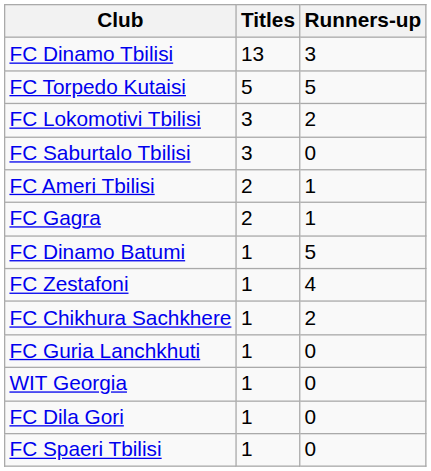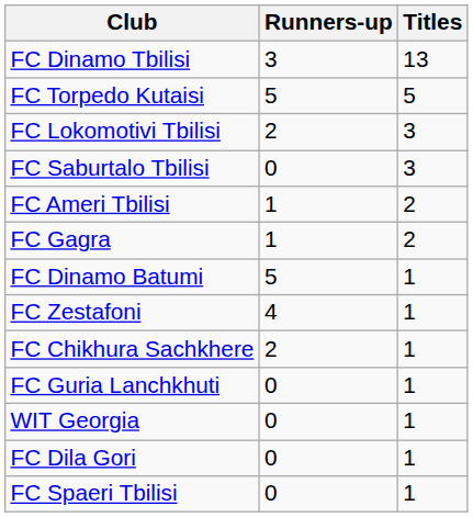 <table class="wikitable">
 <tr>
 <th>Club</th>
+<th>Runners-up</th>
 <th>Titles</th>
-<th>Runners-up</th>
 </tr>
 <tr>
 <td><a href='#'>FC Dinamo Tbilisi</a></td>
+<td>3</td>
 <td>13</td>
-<td>3</td>
 </tr>
 <tr>
 <td><a href='#'>FC Torpedo Kutaisi</a></td>
 <td>5</td>
 <td>5</td>
 </tr>
 <tr>
 <td><a href='#'>FC Lokomotivi Tbilisi</a></td>
+<td>2</td>
 <td>3</td>
+</tr>
+<tr>
+<td><a href='#'>FC Saburtalo Tbilisi</a></td>
+<td>0</td>
+<td>3</td>
+</tr>
+<tr>
+<td><a href='#'>FC Ameri Tbilisi</a></td>
+<td>1</td>
 <td>2</td>
 </tr>
 <tr>
-<td><a href='#'>FC Saburtalo Tbilisi</a></td>
-<td>3</td>
-<td>0</td>
+<td><a href='#'>FC Gagra</a></td>
+<td>1</td>
+<td>2</td>
 </tr>
 <tr>
-<td><a href='#'>FC Ameri Tbilisi</a></td>
+<td><a href='#'>FC Dinamo Batumi</a></td>
+<td>5</td>
+<td>1</td>
+</tr>
+<tr>
+<td><a href='#'>FC Zestafoni</a></td>
+<td>4</td>
+<td>1</td>
+</tr>
+<tr>
+<td><a href='#'>FC Chikhura Sachkhere</a></td>
 <td>2</td>
 <td>1</td>
 </tr>
 <tr>
-<td><a href='#'>FC Gagra</a></td>
-<td>2</td>
+<td><a href='#'>FC Guria Lanchkhuti</a></td>
+<td>0</td>
 <td>1</td>
 </tr>
 <tr>
-<td><a href='#'>FC Dinamo Batumi</a></td>
+<td><a href='#'>WIT Georgia</a></td>
+<td>0</td>
 <td>1</td>
-<td>5</td>
-</tr>
-<tr>
-<td><a href='#'>FC Zestafoni</a></td>
-<td>1</td>
-<td>4</td>
-</tr>
-<tr>
-<td><a href='#'>FC Chikhura Sachkhere</a></td>
-<td>1</td>
-<td>2</td>
-</tr>
-<tr>
-<td><a href='#'>FC Guria Lanchkhuti</a></td>
-<td>1</td>
-<td>0</td>
-</tr>
-<tr>
-<td><a href='#'>WIT Georgia</a></td>
-<td>1</td>
-<td>0</td>
 </tr>
 <tr>
 <td><a href='#'>FC Dila Gori</a></td>
+<td>0</td>
 <td>1</td>
-<td>0</td>
 </tr>
 <tr>
 <td><a href='#'>FC Spaeri Tbilisi</a></td>
+<td>0</td>
 <td>1</td>
-<td>0</td>
 </tr>
 </table>
